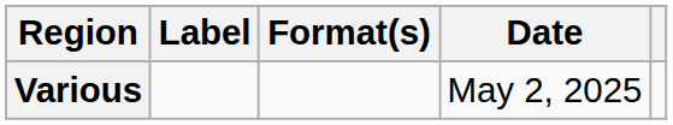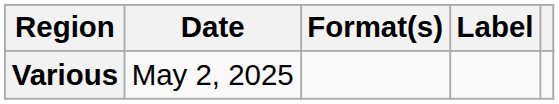 <table class="wikitable plainrowheaders">
 <tr>
 <th scope="col">Region</th>
+<th scope="col">Date</th>
+<th scope="col">Format(s)</th>
 <th scope="col">Label</th>
-<th scope="col">Format(s)</th>
-<th scope="col">Date</th>
 <th scope="col"></th>
 </tr>
 <tr>
 <th scope="row">Various</th>
+<td>May 2, 2025</td>
 <td></td>
 <td></td>
-<td>May 2, 2025</td>
 <td style="text-align:center"></td>
 </tr>
 </table>
